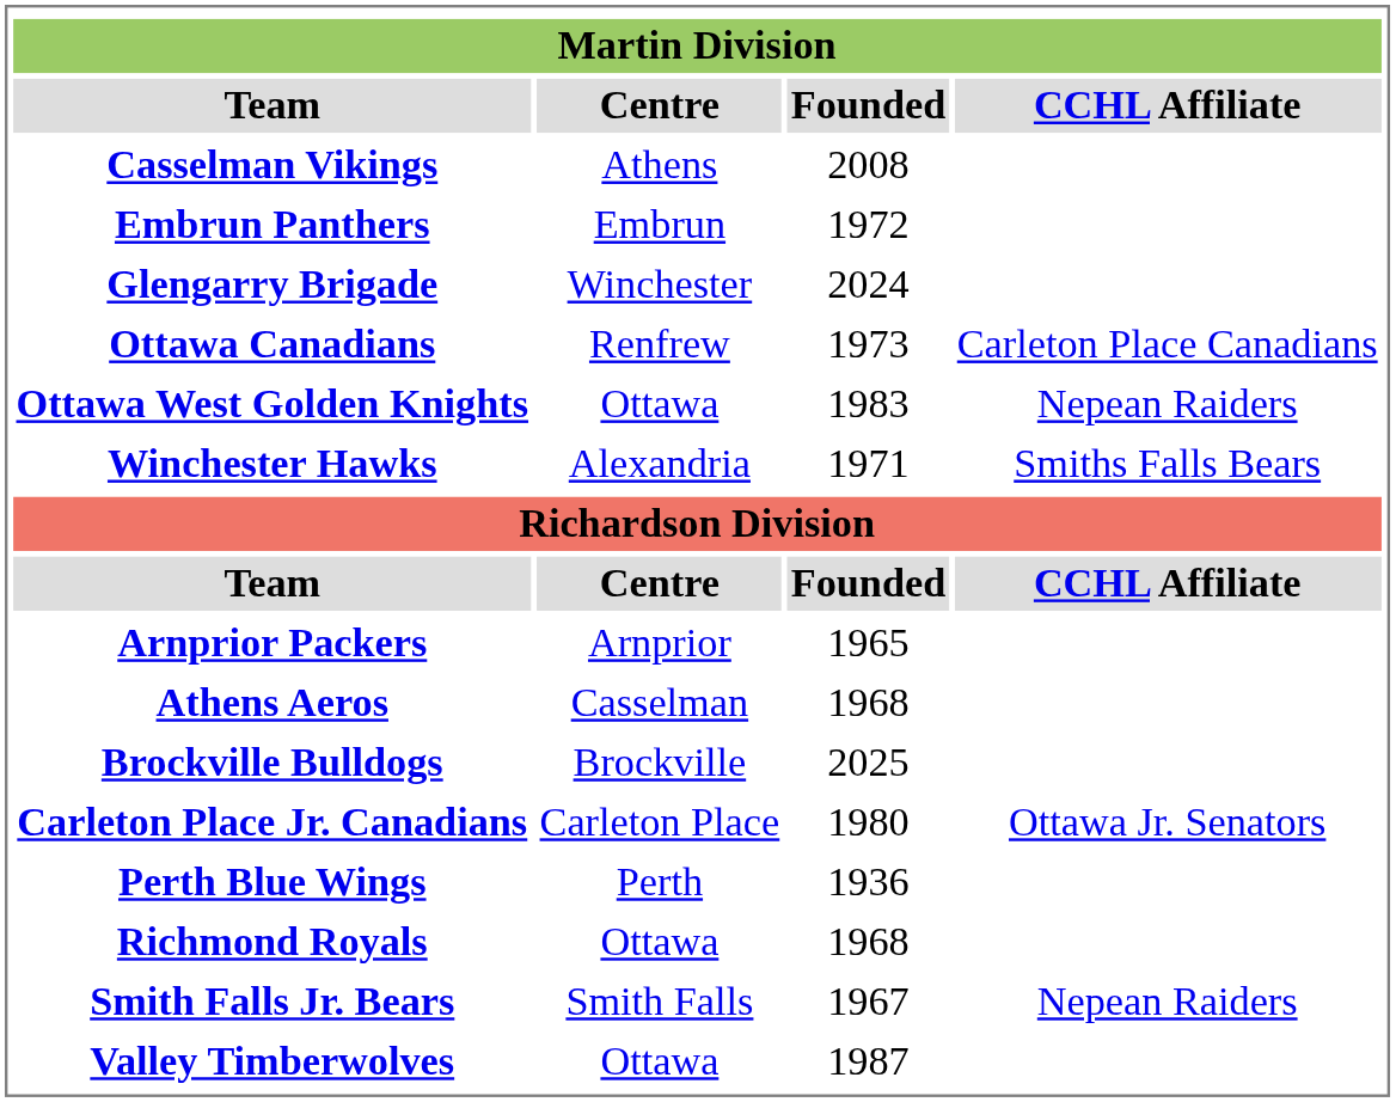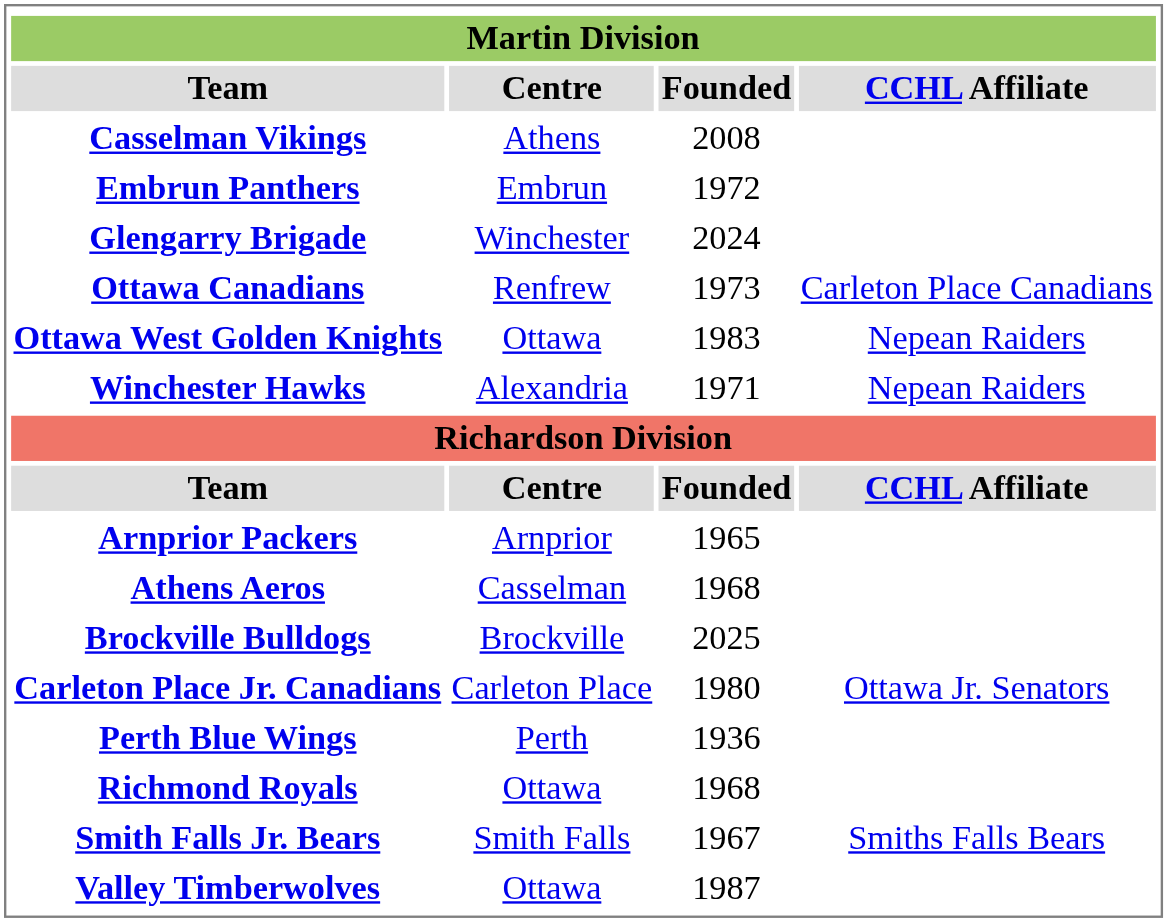 <table cellpadding="1" style="font-size: 90%; border: 1px solid gray;">
 <tr align="center"  bgcolor="#eeeeff">
 </tr>
 <tr align="center"  bgcolor="#9BCB65">
 <td colspan="8"><strong>Martin Division</strong></td>
 </tr>
 <tr align="center"  bgcolor="#dddddd">
 <td><strong>Team</strong></td>
 <td><strong>Centre</strong></td>
 <td><strong>Founded</strong></td>
 <td><strong><a href='#'>CCHL</a> Affiliate</strong></td>
 </tr>
 <tr align="center">
 <td><strong><a href='#'>Casselman Vikings</a></strong></td>
 <td><a href='#'>Athens</a></td>
 <td>2008</td>
 <td></td>
 </tr>
 <tr align="center">
 <td><strong><a href='#'>Embrun Panthers</a></strong></td>
 <td><a href='#'>Embrun</a></td>
 <td>1972</td>
 <td></td>
 </tr>
 <tr align="center">
 <td><strong><a href='#'>Glengarry Brigade</a></strong></td>
 <td><a href='#'>Winchester</a></td>
 <td>2024</td>
 <td></td>
 </tr>
 <tr align="center">
 <td><strong><a href='#'>Ottawa Canadians</a></strong></td>
 <td><a href='#'>Renfrew</a></td>
 <td>1973</td>
 <td><a href='#'>Carleton Place Canadians</a></td>
 </tr>
 <tr align="center">
 <td><strong><a href='#'>Ottawa West Golden Knights</a></strong></td>
 <td><a href='#'>Ottawa</a></td>
 <td>1983</td>
 <td><a href='#'>Nepean Raiders</a></td>
 </tr>
 <tr align="center">
 <td><strong><a href='#'>Winchester Hawks</a></strong></td>
 <td><a href='#'>Alexandria</a></td>
 <td>1971</td>
-<td><a href='#'>Smiths Falls Bears</a></td>
+<td><a href='#'>Nepean Raiders</a></td>
 </tr>
 <tr align="center"  bgcolor="#F07568">
 <td colspan="8"><strong>Richardson Division</strong></td>
 </tr>
 <tr align="center"  bgcolor="#dddddd">
 <td><strong>Team</strong></td>
 <td><strong>Centre</strong></td>
 <td><strong>Founded</strong></td>
 <td><strong><a href='#'>CCHL</a> Affiliate</strong></td>
 </tr>
 <tr align="center">
 <td><strong><a href='#'>Arnprior Packers</a></strong></td>
 <td><a href='#'>Arnprior</a></td>
 <td>1965</td>
 <td></td>
 </tr>
 <tr align="center">
 <td><strong><a href='#'>Athens Aeros</a></strong></td>
 <td><a href='#'>Casselman</a></td>
 <td>1968</td>
 <td></td>
 </tr>
 <tr align="center">
 <td><strong><a href='#'>Brockville Bulldogs</a></strong></td>
 <td><a href='#'>Brockville</a></td>
 <td>2025</td>
 </tr>
 <tr align="center">
 <td><strong><a href='#'>Carleton Place Jr. Canadians</a></strong></td>
 <td><a href='#'>Carleton Place</a></td>
 <td>1980</td>
 <td><a href='#'>Ottawa Jr. Senators</a></td>
 </tr>
 <tr align="center">
 <td><strong><a href='#'>Perth Blue Wings</a></strong></td>
 <td><a href='#'>Perth</a></td>
 <td>1936</td>
 <td></td>
 </tr>
 <tr align="center">
 <td><strong><a href='#'>Richmond Royals</a></strong></td>
 <td><a href='#'>Ottawa</a></td>
 <td>1968</td>
 <td></td>
 </tr>
 <tr align="center">
 <td><strong><a href='#'>Smith Falls Jr. Bears</a></strong></td>
 <td><a href='#'>Smith Falls</a></td>
 <td>1967</td>
-<td><a href='#'>Nepean Raiders</a></td>
+<td><a href='#'>Smiths Falls Bears</a></td>
 </tr>
 <tr align="center">
 <td><strong><a href='#'>Valley Timberwolves</a></strong></td>
 <td><a href='#'>Ottawa</a></td>
 <td>1987</td>
 <td></td>
 </tr>
 </table>
